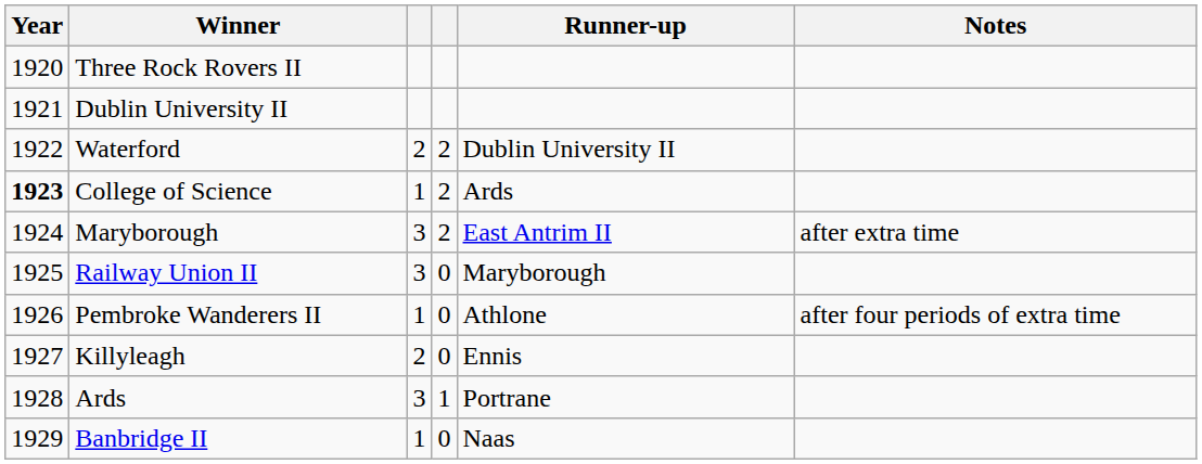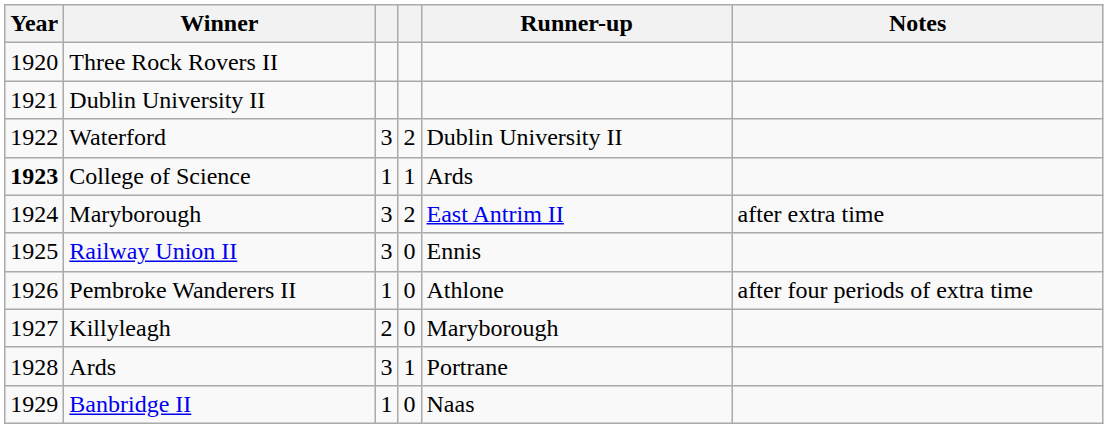 <table class="wikitable">
 <tr>
 <th>Year</th>
 <th>Winner</th>
 <th></th>
 <th></th>
 <th>Runner-up</th>
 <th>Notes</th>
 </tr>
 <tr>
 <td align="center">1920</td>
 <td width=200>Three Rock Rovers II</td>
 <td align="center"></td>
 <td align="center"></td>
 <td width=200></td>
 <td width=240></td>
 </tr>
 <tr>
 <td align="center">1921</td>
 <td>Dublin University II</td>
 <td align="center"></td>
 <td align="center"></td>
 <td></td>
 <td></td>
 </tr>
 <tr>
 <td align="center">1922</td>
 <td>Waterford</td>
-<td align="center">2</td>
+<td align="center">3</td>
 <td align="center">2</td>
 <td>Dublin University II</td>
 <td></td>
 </tr>
 <tr>
 <td align="center"><strong>1923</strong></td>
 <td>College of Science</td>
 <td align="center">1</td>
-<td align="center">2</td>
+<td align="center">1</td>
 <td>Ards</td>
 <td></td>
 </tr>
 <tr>
 <td align="center">1924</td>
 <td>Maryborough</td>
 <td align="center">3</td>
 <td align="center">2</td>
 <td><a href='#'>East Antrim II</a></td>
 <td>after extra time</td>
 </tr>
 <tr>
 <td align="center">1925</td>
 <td><a href='#'>Railway Union II</a></td>
 <td align="center">3</td>
 <td align="center">0</td>
-<td>Maryborough</td>
+<td>Ennis</td>
 <td></td>
 </tr>
 <tr>
 <td align="center">1926</td>
 <td>Pembroke Wanderers II</td>
 <td align="center">1</td>
 <td align="center">0</td>
 <td>Athlone</td>
 <td>after four periods of extra time</td>
 </tr>
 <tr>
 <td align="center">1927</td>
 <td>Killyleagh</td>
 <td align="center">2</td>
 <td align="center">0</td>
-<td>Ennis</td>
+<td>Maryborough</td>
 <td></td>
 </tr>
 <tr>
 <td align="center">1928</td>
 <td>Ards</td>
 <td align="center">3</td>
 <td align="center">1</td>
 <td>Portrane</td>
 <td></td>
 </tr>
 <tr>
 <td align="center">1929</td>
 <td><a href='#'>Banbridge II</a></td>
 <td align="center">1</td>
 <td align="center">0</td>
 <td>Naas</td>
 <td></td>
 </tr>
 </table>
